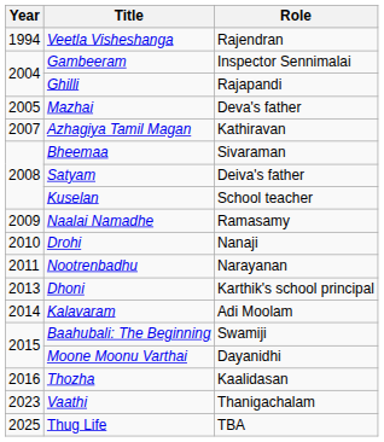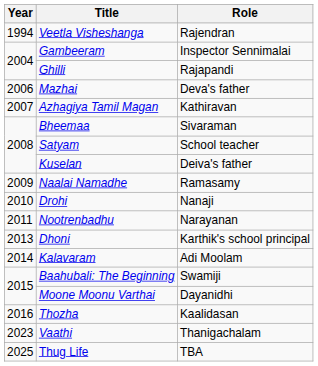 <table class="wikitable sortable">
 <tr style="background:#ccc; text-align:center;">
 <th>Year</th>
 <th>Title</th>
 <th>Role</th>
 </tr>
 <tr>
 <td>1994</td>
 <td><em><a href='#'>Veetla Visheshanga</a></em></td>
 <td>Rajendran</td>
 </tr>
 <tr>
 <td rowspan="2">2004</td>
 <td><em><a href='#'>Gambeeram</a></em></td>
 <td>Inspector Sennimalai</td>
 </tr>
 <tr>
 <td><em><a href='#'>Ghilli</a></em></td>
 <td>Rajapandi</td>
 </tr>
 <tr>
-<td>2005</td>
+<td>2006</td>
 <td><em><a href='#'>Mazhai</a></em></td>
 <td>Deva's father</td>
 </tr>
 <tr>
 <td>2007</td>
 <td><em><a href='#'>Azhagiya Tamil Magan</a></em></td>
 <td>Kathiravan</td>
 </tr>
 <tr>
 <td rowspan="3">2008</td>
 <td><em><a href='#'>Bheemaa</a></em></td>
 <td>Sivaraman</td>
 </tr>
 <tr>
 <td><em><a href='#'>Satyam</a></em></td>
-<td>Deiva's father</td>
+<td>School teacher</td>
 </tr>
 <tr>
 <td><em><a href='#'>Kuselan</a></em></td>
-<td>School teacher</td>
+<td>Deiva's father</td>
 </tr>
 <tr>
 <td>2009</td>
 <td><em><a href='#'>Naalai Namadhe</a></em></td>
 <td>Ramasamy</td>
 </tr>
 <tr>
 <td>2010</td>
 <td><em><a href='#'>Drohi</a></em></td>
 <td>Nanaji</td>
 </tr>
 <tr>
 <td>2011</td>
 <td><em><a href='#'>Nootrenbadhu</a></em></td>
 <td>Narayanan</td>
 </tr>
 <tr>
 <td>2013</td>
 <td><em><a href='#'>Dhoni</a></em></td>
 <td>Karthik's school principal</td>
 </tr>
 <tr>
 <td>2014</td>
 <td><em><a href='#'>Kalavaram</a></em></td>
 <td>Adi Moolam</td>
 </tr>
 <tr>
 <td rowspan="2">2015</td>
 <td><em><a href='#'>Baahubali: The Beginning</a></em></td>
 <td>Swamiji</td>
 </tr>
 <tr>
 <td><em><a href='#'>Moone Moonu Varthai</a></em></td>
 <td>Dayanidhi</td>
 </tr>
 <tr>
 <td>2016</td>
 <td><em><a href='#'>Thozha</a></em></td>
 <td>Kaalidasan</td>
 </tr>
 <tr>
 <td>2023</td>
 <td><em><a href='#'>Vaathi</a></em></td>
 <td>Thanigachalam</td>
 </tr>
 <tr>
 <td>2025</td>
 <td><a href='#'>Thug Life</a></td>
 <td>TBA</td>
 </tr>
 </table>
